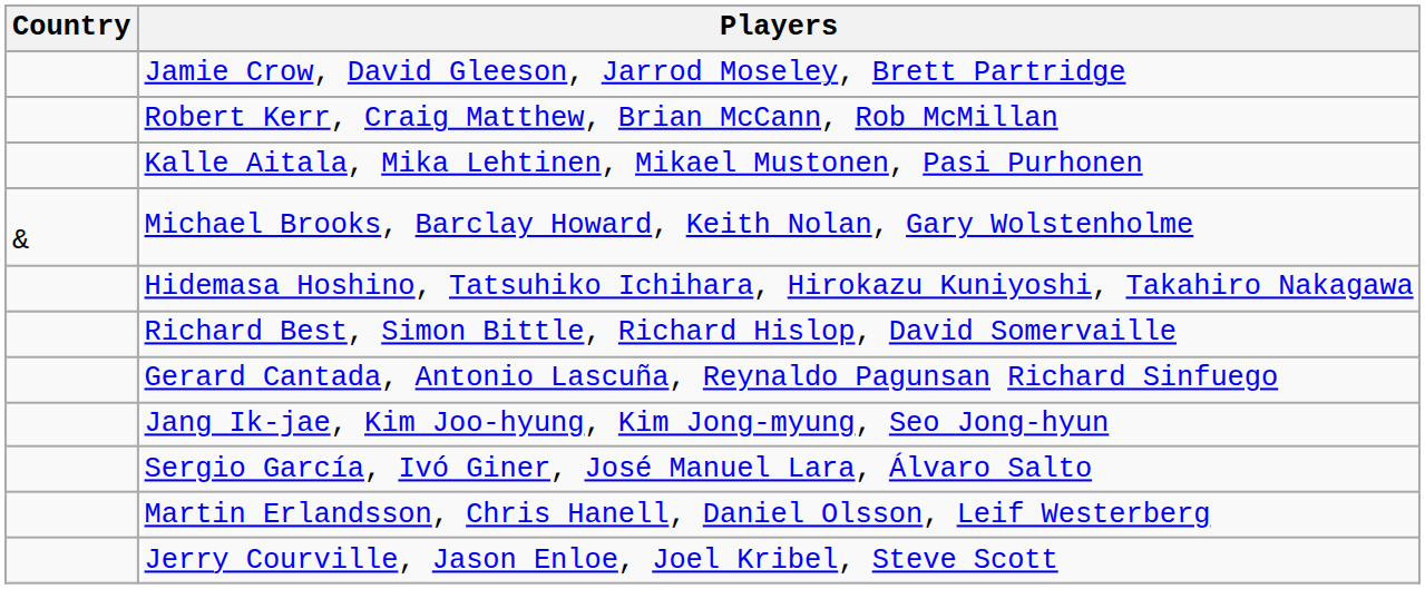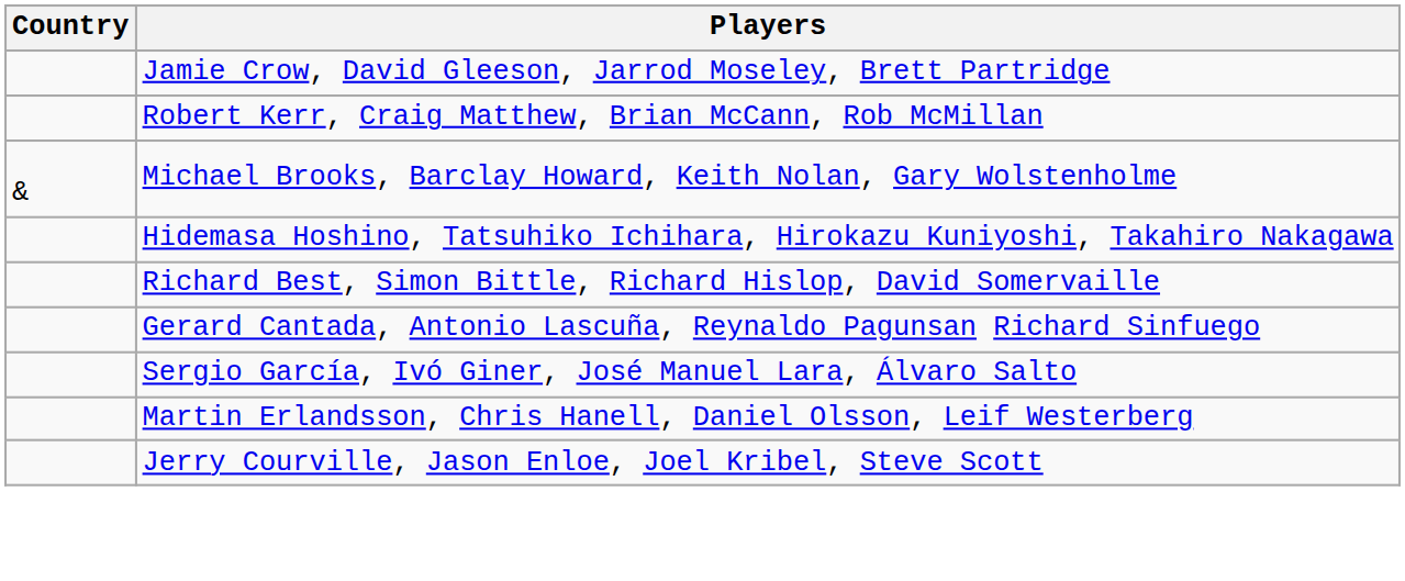 <table class="wikitable" style="font-size:95%;">
 <tr>
 <th>Country</th>
 <th>Players</th>
 </tr>
 <tr>
 <td></td>
 <td><a href='#'>Jamie Crow</a>, <a href='#'>David Gleeson</a>, <a href='#'>Jarrod Moseley</a>, <a href='#'>Brett Partridge</a></td>
 </tr>
 <tr>
 <td></td>
 <td><a href='#'>Robert Kerr</a>, <a href='#'>Craig Matthew</a>, <a href='#'>Brian McCann</a>, <a href='#'>Rob McMillan</a></td>
-</tr>
-<tr>
-<td></td>
-<td><a href='#'>Kalle Aitala</a>, <a href='#'>Mika Lehtinen</a>, <a href='#'>Mikael Mustonen</a>, <a href='#'>Pasi Purhonen</a></td>
 </tr>
 <tr>
 <td><br>& </td>
 <td><a href='#'>Michael Brooks</a>, <a href='#'>Barclay Howard</a>, <a href='#'>Keith Nolan</a>, <a href='#'>Gary Wolstenholme</a></td>
 </tr>
 <tr>
 <td></td>
 <td><a href='#'>Hidemasa Hoshino</a>, <a href='#'>Tatsuhiko Ichihara</a>, <a href='#'>Hirokazu Kuniyoshi</a>, <a href='#'>Takahiro Nakagawa</a></td>
 </tr>
 <tr>
 <td></td>
 <td><a href='#'>Richard Best</a>, <a href='#'>Simon Bittle</a>, <a href='#'>Richard Hislop</a>, <a href='#'>David Somervaille</a></td>
 </tr>
 <tr>
 <td></td>
 <td><a href='#'>Gerard Cantada</a>, <a href='#'>Antonio Lascuña</a>, <a href='#'>Reynaldo Pagunsan</a> <a href='#'>Richard Sinfuego</a></td>
 </tr>
 <tr>
 <td></td>
-<td><a href='#'>Jang Ik-jae</a>, <a href='#'>Kim Joo-hyung</a>, <a href='#'>Kim Jong-myung</a>, <a href='#'>Seo Jong-hyun</a></td>
-</tr>
-<tr>
-<td></td>
 <td><a href='#'>Sergio García</a>, <a href='#'>Ivó Giner</a>, <a href='#'>José Manuel Lara</a>, <a href='#'>Álvaro Salto</a></td>
 </tr>
 <tr>
 <td></td>
 <td><a href='#'>Martin Erlandsson</a>, <a href='#'>Chris Hanell</a>, <a href='#'>Daniel Olsson</a>, <a href='#'>Leif Westerberg</a></td>
 </tr>
 <tr>
 <td></td>
 <td><a href='#'>Jerry Courville</a>, <a href='#'>Jason Enloe</a>, <a href='#'>Joel Kribel</a>, <a href='#'>Steve Scott</a></td>
 </tr>
 </table>
